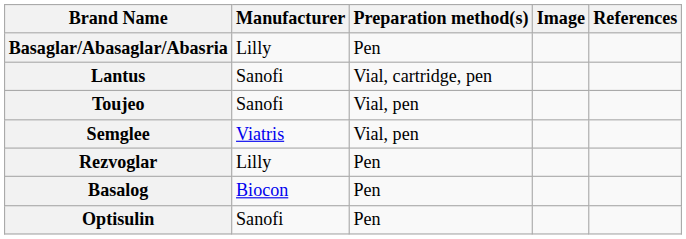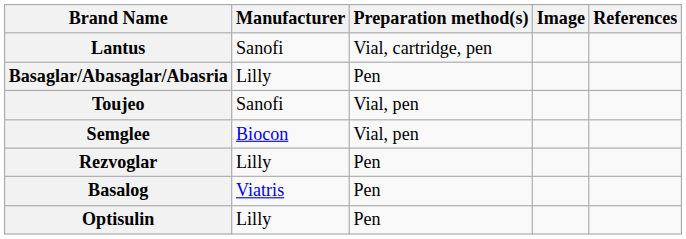 <table class="wikitable sortable">
 <tr>
 <th scope=col>Brand Name</th>
 <th scope=col>Manufacturer</th>
 <th scope=col>Preparation method(s)</th>
 <th scope=col>Image</th>
 <th scope=col>References</th>
 </tr>
 <tr>
-<th scope=row>Basaglar/Abasaglar/Abasria</th>
-<td>Lilly</td>
-<td>Pen</td>
+<th scope=row>Lantus</th>
+<td>Sanofi</td>
+<td>Vial, cartridge, pen</td>
 <td></td>
 <td></td>
 </tr>
 <tr>
-<th scope=row>Lantus</th>
-<td>Sanofi</td>
-<td>Vial, cartridge, pen</td>
+<th scope=row>Basaglar/Abasaglar/Abasria</th>
+<td>Lilly</td>
+<td>Pen</td>
 <td></td>
 <td></td>
 </tr>
 <tr>
 <th scope=row>Toujeo</th>
 <td>Sanofi</td>
 <td>Vial, pen</td>
 <td></td>
 <td></td>
 </tr>
 <tr>
 <th scope=row>Semglee</th>
-<td><a href='#'>Viatris</a></td>
+<td><a href='#'>Biocon</a></td>
 <td>Vial, pen</td>
 <td></td>
 <td></td>
 </tr>
 <tr>
 <th scope=row>Rezvoglar</th>
 <td>Lilly</td>
 <td>Pen</td>
 <td></td>
 <td></td>
 </tr>
 <tr>
 <th scope=row>Basalog</th>
-<td><a href='#'>Biocon</a></td>
+<td><a href='#'>Viatris</a></td>
 <td>Pen</td>
 <td></td>
 <td></td>
 </tr>
 <tr>
 <th scope=row>Optisulin</th>
-<td>Sanofi</td>
+<td>Lilly</td>
 <td>Pen</td>
 <td></td>
 <td></td>
 </tr>
 </table>
